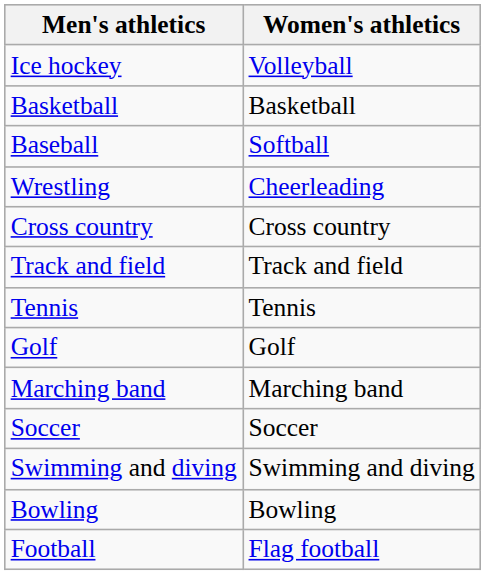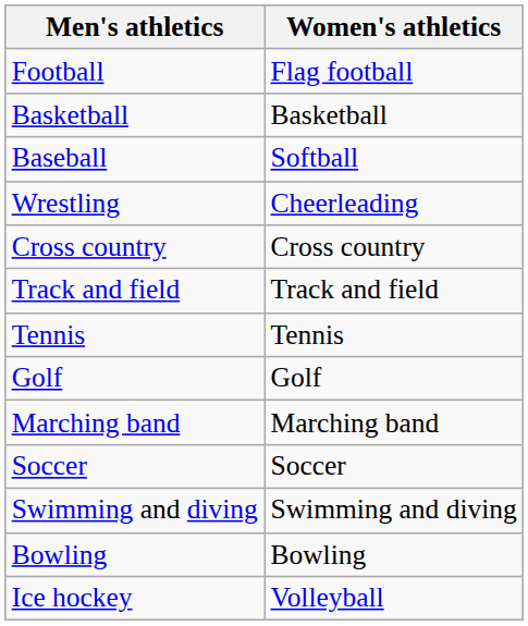 <table class="wikitable" border="1">
 <tr>
 <th>Men's athletics</th>
 <th>Women's athletics</th>
 </tr>
 <tr>
-<td><a href='#'>Ice hockey</a></td>
-<td><a href='#'>Volleyball</a></td>
+<td><a href='#'>Football</a></td>
+<td><a href='#'>Flag football</a></td>
 </tr>
 <tr>
 <td><a href='#'>Basketball</a></td>
 <td>Basketball</td>
 </tr>
 <tr>
 <td><a href='#'>Baseball</a></td>
 <td><a href='#'>Softball</a></td>
 </tr>
 <tr>
 <td><a href='#'>Wrestling</a></td>
 <td><a href='#'>Cheerleading</a></td>
 </tr>
 <tr>
 <td><a href='#'>Cross country</a></td>
 <td>Cross country</td>
 </tr>
 <tr>
 <td><a href='#'>Track and field</a></td>
 <td>Track and field</td>
 </tr>
 <tr>
 <td><a href='#'>Tennis</a></td>
 <td>Tennis</td>
 </tr>
 <tr>
 <td><a href='#'>Golf</a></td>
 <td>Golf</td>
 </tr>
 <tr>
 <td><a href='#'>Marching band</a></td>
 <td>Marching band</td>
 </tr>
 <tr>
 <td><a href='#'>Soccer</a></td>
 <td>Soccer</td>
 </tr>
 <tr>
 <td><a href='#'>Swimming</a> and <a href='#'>diving</a></td>
 <td>Swimming and diving</td>
 </tr>
 <tr>
 <td><a href='#'>Bowling</a></td>
 <td>Bowling</td>
 </tr>
 <tr>
-<td><a href='#'>Football</a></td>
-<td><a href='#'>Flag football</a></td>
+<td><a href='#'>Ice hockey</a></td>
+<td><a href='#'>Volleyball</a></td>
 </tr>
 </table>
